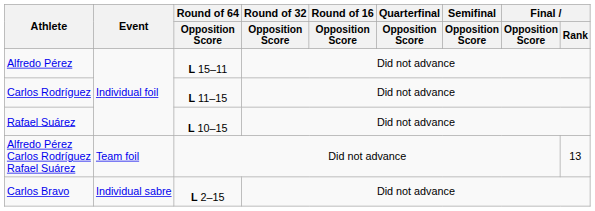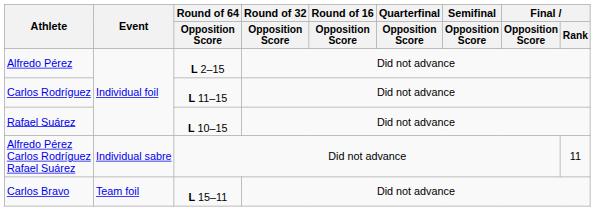 <table class="wikitable" style="font-size:90%">
 <tr>
 <th rowspan=2>Athlete</th>
 <th rowspan=2>Event</th>
 <th>Round of 64</th>
 <th>Round of 32</th>
 <th>Round of 16</th>
 <th>Quarterfinal</th>
 <th>Semifinal</th>
 <th colspan=2>Final / </th>
 </tr>
 <tr style="font-size:95%">
 <th>Opposition <br> Score</th>
 <th>Opposition <br> Score</th>
 <th>Opposition <br> Score</th>
 <th>Opposition <br> Score</th>
 <th>Opposition <br> Score</th>
 <th>Opposition <br> Score</th>
 <th>Rank</th>
 </tr>
 <tr align=center>
 <td align=left><a href='#'>Alfredo Pérez</a></td>
 <td align=left rowspan=3><a href='#'>Individual foil</a></td>
-<td><br><strong>L</strong> 15–11</td>
+<td><br><strong>L</strong> 2–15</td>
 <td colspan=6>Did not advance</td>
 </tr>
 <tr align=center>
 <td align=left><a href='#'>Carlos Rodríguez</a></td>
 <td><br><strong>L</strong> 11–15</td>
 <td colspan=6>Did not advance</td>
 </tr>
 <tr align=center>
 <td align=left><a href='#'>Rafael Suárez</a></td>
 <td><br><strong>L</strong> 10–15</td>
 <td colspan=6>Did not advance</td>
 </tr>
 <tr align=center>
 <td align=left><a href='#'>Alfredo Pérez</a><br><a href='#'>Carlos Rodríguez</a><br><a href='#'>Rafael Suárez</a></td>
-<td align=left><a href='#'>Team foil</a></td>
+<td align=left><a href='#'>Individual sabre</a></td>
 <td colspan=6>Did not advance</td>
-<td>13</td>
+<td>11</td>
 </tr>
 <tr align=center>
 <td align=left><a href='#'>Carlos Bravo</a></td>
-<td align=left><a href='#'>Individual sabre</a></td>
-<td><br><strong>L</strong> 2–15</td>
+<td align=left><a href='#'>Team foil</a></td>
+<td><br><strong>L</strong> 15–11</td>
 <td colspan=6>Did not advance</td>
 </tr>
 </table>
